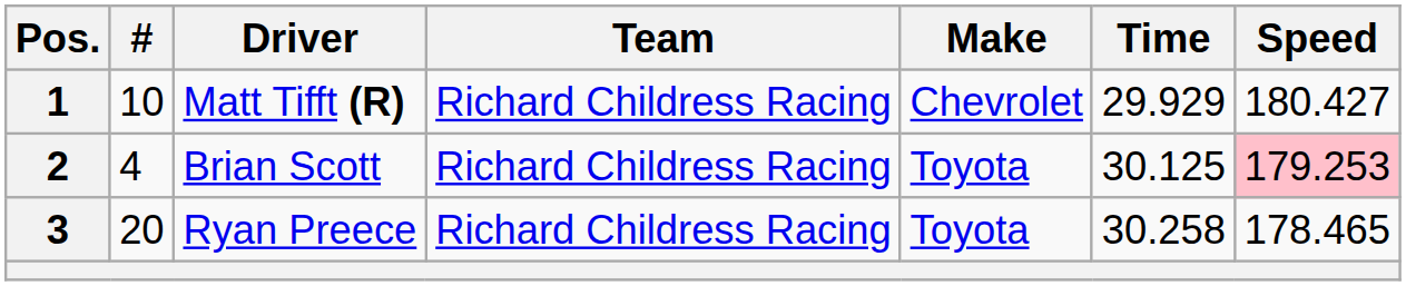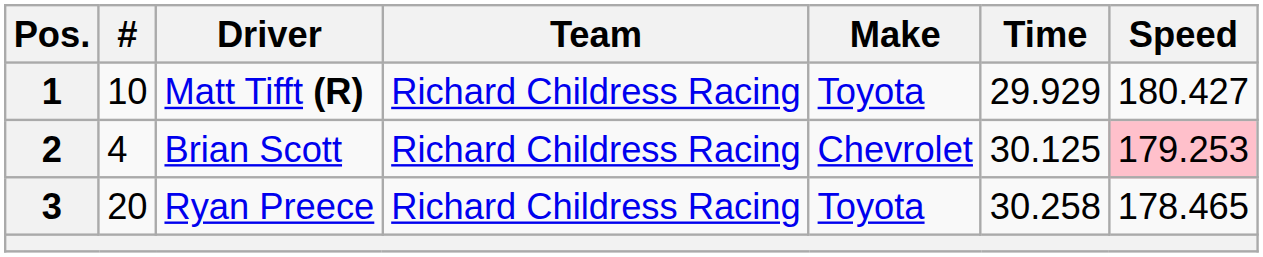 <table class="wikitable" style="font-size:95%">
 <tr>
 <th>Pos.</th>
 <th>#</th>
 <th>Driver</th>
 <th>Team</th>
 <th>Make</th>
 <th>Time</th>
 <th>Speed</th>
 </tr>
 <tr>
 <th>1</th>
 <td>10</td>
 <td><a href='#'>Matt Tifft</a> <strong>(R)</strong></td>
 <td><a href='#'>Richard Childress Racing</a></td>
-<td><a href='#'>Chevrolet</a></td>
+<td><a href='#'>Toyota</a></td>
 <td>29.929</td>
 <td>180.427</td>
 </tr>
 <tr>
 <th>2</th>
 <td>4</td>
 <td><a href='#'>Brian Scott</a></td>
 <td><a href='#'>Richard Childress Racing</a></td>
-<td><a href='#'>Toyota</a></td>
+<td><a href='#'>Chevrolet</a></td>
 <td>30.125</td>
 <td style="background: pink;">179.253</td>
 </tr>
 <tr>
 <th>3</th>
 <td>20</td>
 <td><a href='#'>Ryan Preece</a></td>
 <td><a href='#'>Richard Childress Racing</a></td>
 <td><a href='#'>Toyota</a></td>
 <td>30.258</td>
 <td>178.465</td>
 </tr>
 <tr>
 <th colspan="7"></th>
 </tr>
 </table>
